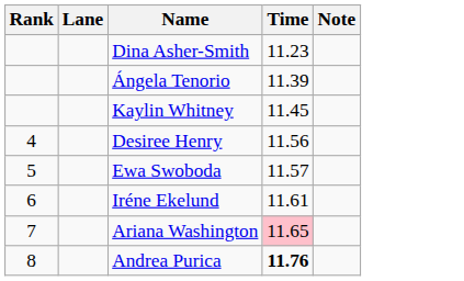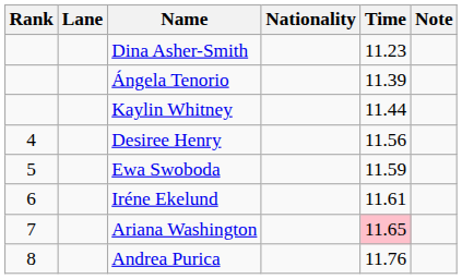 <table class="wikitable sortable" style="text-align:center">
 <tr>
 <th>Rank</th>
 <th>Lane</th>
 <th>Name</th>
+<th>Nationality</th>
 <th>Time</th>
 <th>Note</th>
 </tr>
 <tr>
 <td></td>
 <td></td>
 <td align=left><a href='#'>Dina Asher-Smith</a></td>
+<td align=left></td>
 <td>11.23</td>
 <td></td>
 </tr>
 <tr>
 <td></td>
 <td></td>
 <td align=left><a href='#'>Ángela Tenorio</a></td>
+<td align=left></td>
 <td>11.39</td>
 <td></td>
 </tr>
 <tr>
 <td></td>
 <td></td>
 <td align=left><a href='#'>Kaylin Whitney</a></td>
-<td>11.45</td>
+<td align=left></td>
+<td>11.44</td>
 <td></td>
 </tr>
 <tr>
 <td>4</td>
 <td></td>
 <td align=left><a href='#'>Desiree Henry</a></td>
+<td align=left></td>
 <td>11.56</td>
 <td></td>
 </tr>
 <tr>
 <td>5</td>
 <td></td>
 <td align=left><a href='#'>Ewa Swoboda</a></td>
-<td>11.57</td>
+<td align=left></td>
+<td>11.59</td>
 <td></td>
 </tr>
 <tr>
 <td>6</td>
 <td></td>
 <td align=left><a href='#'>Iréne Ekelund</a></td>
+<td align=left></td>
 <td>11.61</td>
 <td></td>
 </tr>
 <tr>
 <td>7</td>
 <td></td>
 <td align=left><a href='#'>Ariana Washington</a></td>
+<td align=left></td>
 <td style="background: pink;">11.65</td>
 <td></td>
 </tr>
 <tr>
 <td>8</td>
 <td></td>
 <td align=left><a href='#'>Andrea Purica</a></td>
-<td><strong>11.76</strong></td>
+<td align=left></td>
+<td>11.76</td>
 <td></td>
 </tr>
 </table>
